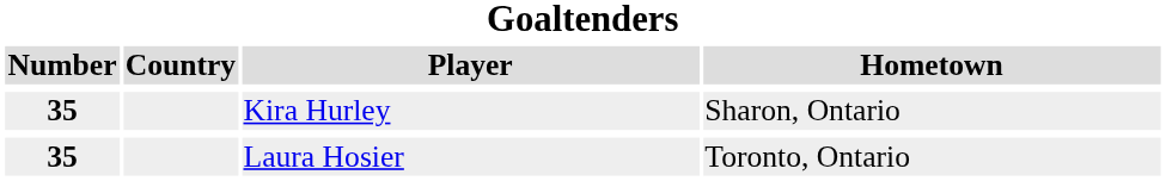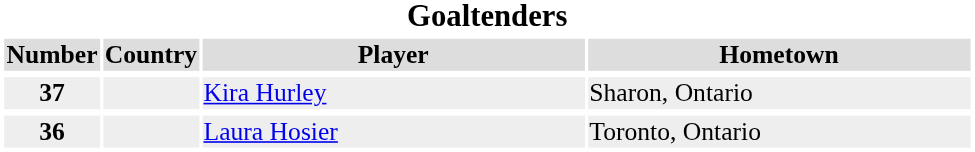 <table>
 <tr>
 <th colspan=4><big>Goaltenders</big></th>
 </tr>
 <tr bgcolor="#dddddd">
 <th width=10%>Number</th>
 <th width=10%>Country</th>
 <th width=40%>Player</th>
 <th width=40%>Hometown</th>
 </tr>
 <tr>
 </tr>
 <tr bgcolor="#eeeeee">
-<td align=center><strong>35</strong></td>
+<td align=center><strong>37</strong></td>
 <td align=center></td>
 <td><a href='#'>Kira Hurley</a></td>
 <td>Sharon, Ontario</td>
 </tr>
 <tr>
 </tr>
 <tr bgcolor="#eeeeee">
-<td align=center><strong>35</strong></td>
+<td align=center><strong>36</strong></td>
 <td align=center></td>
 <td><a href='#'>Laura Hosier</a></td>
 <td>Toronto, Ontario</td>
 </tr>
 </table>
